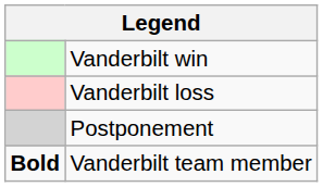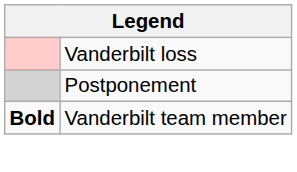 <table class="wikitable" style="font-size:90%">
 <tr>
 <th colspan="2">Legend</th>
-</tr>
-<tr>
-<td bgcolor="#ccffcc"> </td>
-<td>Vanderbilt win</td>
 </tr>
 <tr>
 <td bgcolor="#ffcccc"> </td>
 <td>Vanderbilt loss</td>
 </tr>
 <tr>
 <td bgcolor="#d3d3d3"> </td>
 <td>Postponement</td>
 </tr>
 <tr>
 <td><strong>Bold</strong></td>
 <td>Vanderbilt team member</td>
 </tr>
 </table>
